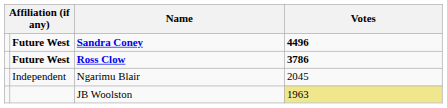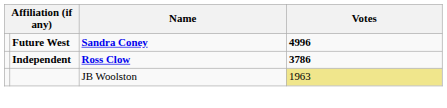 <table class="wikitable" style="width:51%;">
 <tr>
 <th colspan="2" style="width:1%;">Affiliation (if any)</th>
 <th style="width:20%;">Name</th>
 <th style="width:15%;">Votes</th>
 </tr>
 <tr>
 <td bgcolor=></td>
 <td><strong>Future West</strong></td>
 <td><strong><a href='#'>Sandra Coney</a></strong></td>
-<td><strong>4496</strong></td>
+<td><strong>4996</strong></td>
 </tr>
 <tr>
 <td bgcolor=></td>
-<td><strong>Future West</strong></td>
+<td><strong>Independent</strong></td>
 <td><strong><a href='#'>Ross Clow</a></strong></td>
 <td><strong>3786</strong></td>
-</tr>
-<tr>
-<td bgcolor=></td>
-<td>Independent</td>
-<td>Ngarimu Blair</td>
-<td>2045</td>
 </tr>
 <tr>
 <td bgcolor=></td>
 <td></td>
 <td>JB Woolston</td>
 <td style="background: khaki;">1963</td>
 </tr>
 </table>
